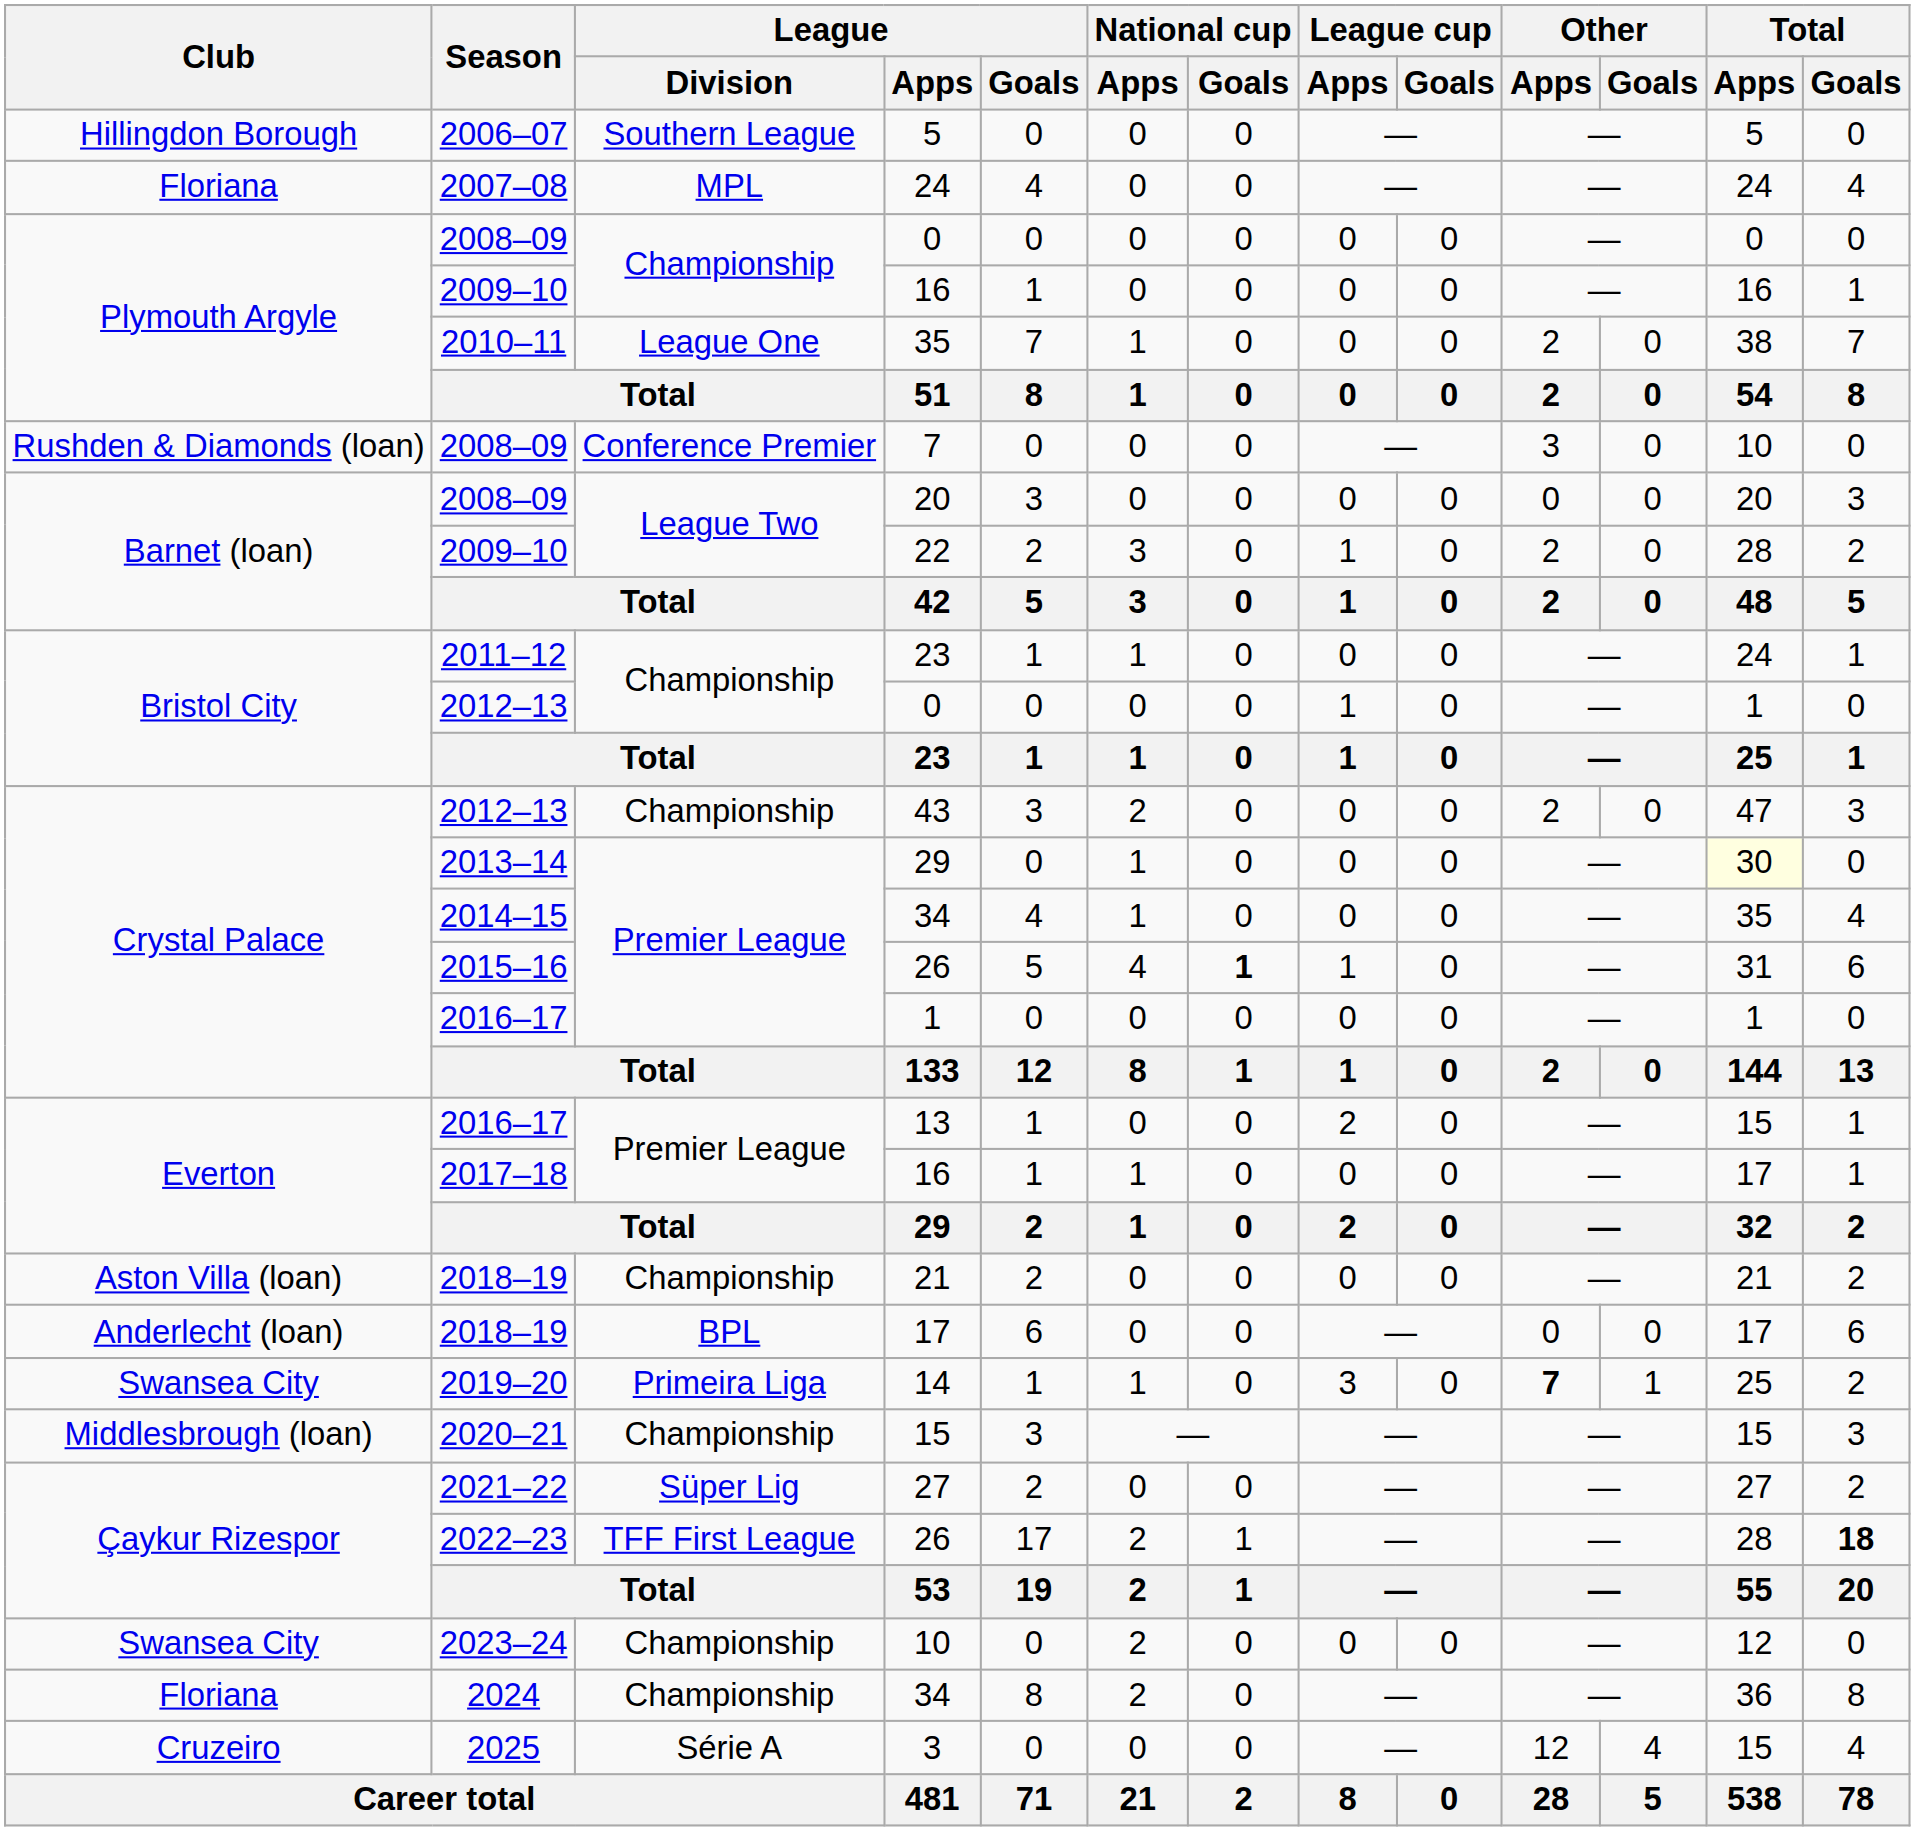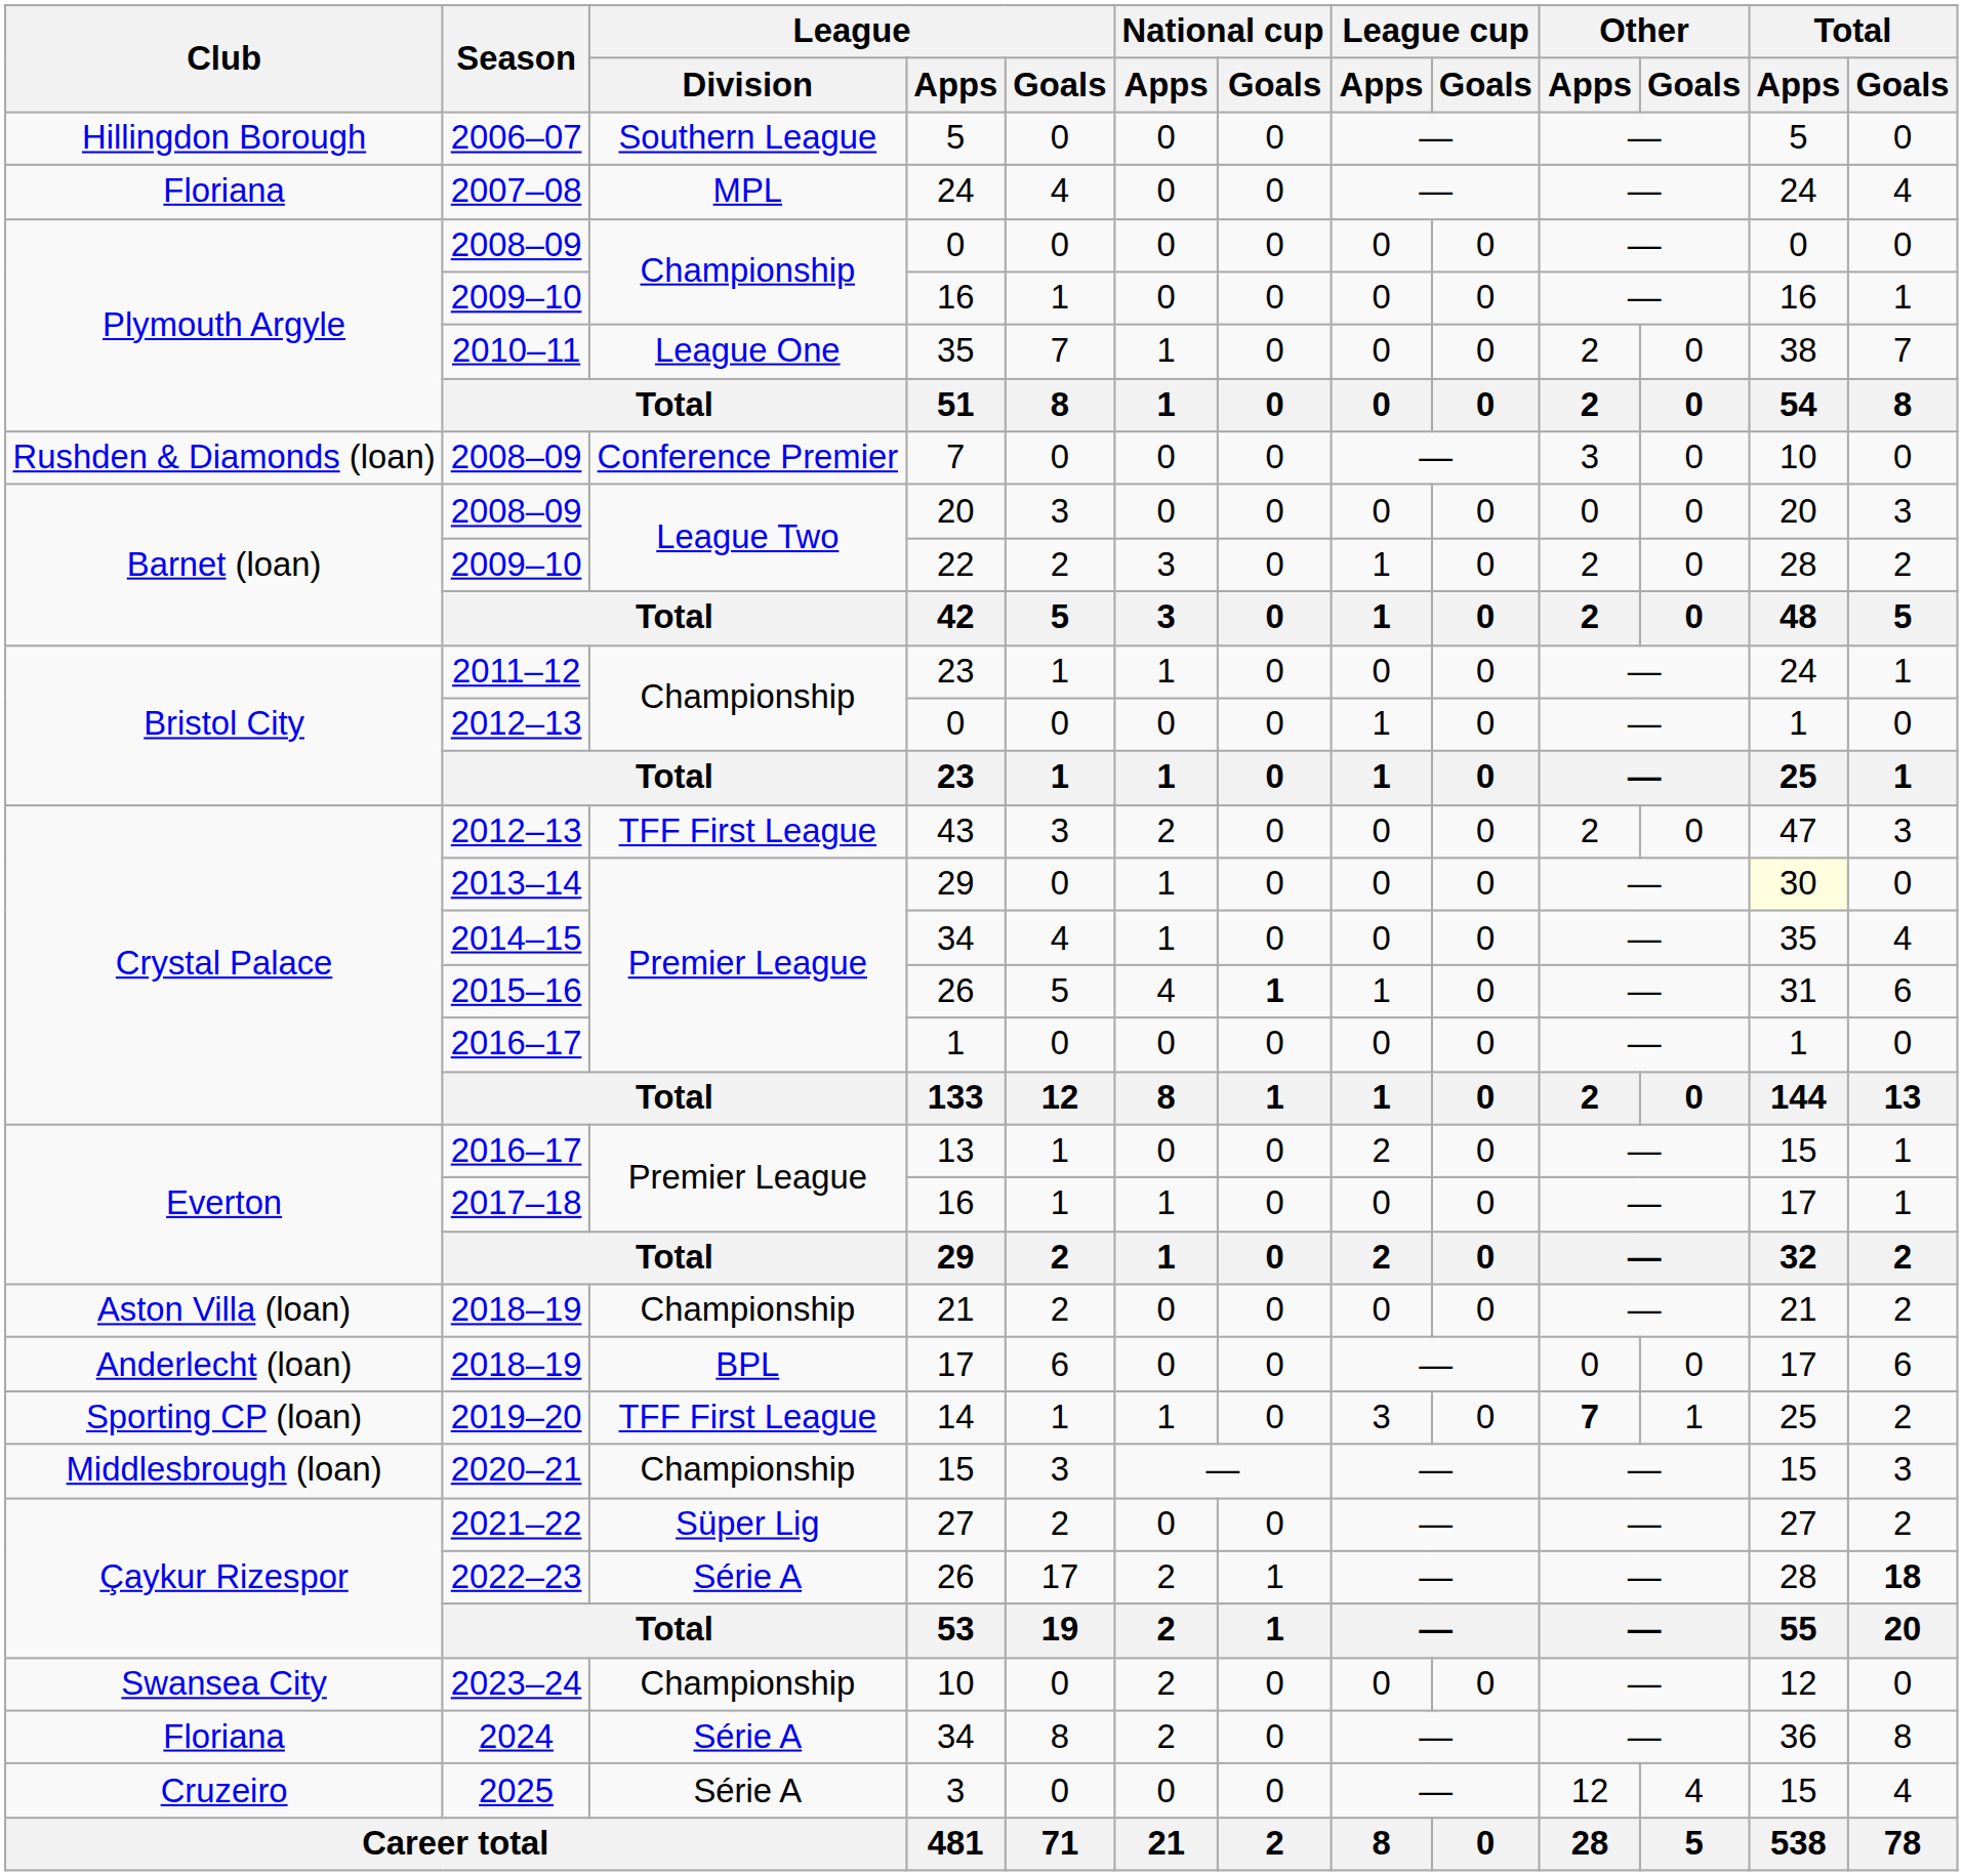 <table class="wikitable" style="text-align:center">
 <tr>
 <th rowspan="2" scope="col">Club</th>
 <th rowspan="2" scope="col">Season</th>
 <th colspan="3" scope="col">League</th>
 <th colspan="2" scope="col">National cup</th>
 <th colspan="2" scope="col">League cup</th>
 <th colspan="2" scope="col">Other</th>
 <th colspan="2" scope="col">Total</th>
 </tr>
 <tr>
 <th>Division</th>
 <th>Apps</th>
 <th>Goals</th>
 <th>Apps</th>
 <th>Goals</th>
 <th>Apps</th>
 <th>Goals</th>
 <th>Apps</th>
 <th>Goals</th>
 <th>Apps</th>
 <th>Goals</th>
 </tr>
 <tr>
 <td><a href='#'>Hillingdon Borough</a></td>
 <td scope="row"><a href='#'>2006–07</a></td>
 <td><a href='#'>Southern League</a></td>
 <td>5</td>
 <td>0</td>
 <td>0</td>
 <td>0</td>
 <td colspan="2">—</td>
 <td colspan="2">—</td>
 <td>5</td>
 <td>0</td>
 </tr>
 <tr>
 <td><a href='#'>Floriana</a></td>
 <td scope="row"><a href='#'>2007–08</a></td>
 <td><a href='#'>MPL</a></td>
 <td>24</td>
 <td>4</td>
 <td>0</td>
 <td>0</td>
 <td colspan="2">—</td>
 <td colspan="2">—</td>
 <td>24</td>
 <td>4</td>
 </tr>
 <tr>
 <td rowspan="4"><a href='#'>Plymouth Argyle</a></td>
 <td scope="row"><a href='#'>2008–09</a></td>
 <td rowspan="2"><a href='#'>Championship</a></td>
 <td>0</td>
 <td>0</td>
 <td>0</td>
 <td>0</td>
 <td>0</td>
 <td>0</td>
 <td colspan="2">—</td>
 <td>0</td>
 <td>0</td>
 </tr>
 <tr>
 <td scope="row"><a href='#'>2009–10</a></td>
 <td>16</td>
 <td>1</td>
 <td>0</td>
 <td>0</td>
 <td>0</td>
 <td>0</td>
 <td colspan="2">—</td>
 <td>16</td>
 <td>1</td>
 </tr>
 <tr>
 <td scope="row"><a href='#'>2010–11</a></td>
 <td><a href='#'>League One</a></td>
 <td>35</td>
 <td>7</td>
 <td>1</td>
 <td>0</td>
 <td>0</td>
 <td>0</td>
 <td>2</td>
 <td>0</td>
 <td>38</td>
 <td>7</td>
 </tr>
 <tr>
 <th colspan="2">Total</th>
 <th>51</th>
 <th>8</th>
 <th>1</th>
 <th>0</th>
 <th>0</th>
 <th>0</th>
 <th>2</th>
 <th>0</th>
 <th>54</th>
 <th>8</th>
 </tr>
 <tr>
 <td><a href='#'>Rushden & Diamonds</a> (loan)</td>
 <td scope="row"><a href='#'>2008–09</a></td>
 <td><a href='#'>Conference Premier</a></td>
 <td>7</td>
 <td>0</td>
 <td>0</td>
 <td>0</td>
 <td colspan="2">—</td>
 <td>3</td>
 <td>0</td>
 <td>10</td>
 <td>0</td>
 </tr>
 <tr>
 <td rowspan="3"><a href='#'>Barnet</a> (loan)</td>
 <td scope="row"><a href='#'>2008–09</a></td>
 <td rowspan="2"><a href='#'>League Two</a></td>
 <td>20</td>
 <td>3</td>
 <td>0</td>
 <td>0</td>
 <td>0</td>
 <td>0</td>
 <td>0</td>
 <td>0</td>
 <td>20</td>
 <td>3</td>
 </tr>
 <tr>
 <td scope="row"><a href='#'>2009–10</a></td>
 <td>22</td>
 <td>2</td>
 <td>3</td>
 <td>0</td>
 <td>1</td>
 <td>0</td>
 <td>2</td>
 <td>0</td>
 <td>28</td>
 <td>2</td>
 </tr>
 <tr>
 <th colspan="2">Total</th>
 <th>42</th>
 <th>5</th>
 <th>3</th>
 <th>0</th>
 <th>1</th>
 <th>0</th>
 <th>2</th>
 <th>0</th>
 <th>48</th>
 <th>5</th>
 </tr>
 <tr>
 <td rowspan="3"><a href='#'>Bristol City</a></td>
 <td scope="row"><a href='#'>2011–12</a></td>
 <td rowspan="2">Championship</td>
 <td>23</td>
 <td>1</td>
 <td>1</td>
 <td>0</td>
 <td>0</td>
 <td>0</td>
 <td colspan="2">—</td>
 <td>24</td>
 <td>1</td>
 </tr>
 <tr>
 <td scope="row"><a href='#'>2012–13</a></td>
 <td>0</td>
 <td>0</td>
 <td>0</td>
 <td>0</td>
 <td>1</td>
 <td>0</td>
 <td colspan="2">—</td>
 <td>1</td>
 <td>0</td>
 </tr>
 <tr>
 <th colspan="2">Total</th>
 <th>23</th>
 <th>1</th>
 <th>1</th>
 <th>0</th>
 <th>1</th>
 <th>0</th>
 <th colspan="2">—</th>
 <th>25</th>
 <th>1</th>
 </tr>
 <tr>
 <td rowspan="6"><a href='#'>Crystal Palace</a></td>
 <td scope="row"><a href='#'>2012–13</a></td>
-<td>Championship</td>
+<td><a href='#'>TFF First League</a></td>
 <td>43</td>
 <td>3</td>
 <td>2</td>
 <td>0</td>
 <td>0</td>
 <td>0</td>
 <td>2</td>
 <td>0</td>
 <td>47</td>
 <td>3</td>
 </tr>
 <tr>
 <td scope="row"><a href='#'>2013–14</a></td>
 <td rowspan="4"><a href='#'>Premier League</a></td>
 <td>29</td>
 <td>0</td>
 <td>1</td>
 <td>0</td>
 <td>0</td>
 <td>0</td>
 <td colspan="2">—</td>
 <td style="background: lightyellow;">30</td>
 <td>0</td>
 </tr>
 <tr>
 <td scope="row"><a href='#'>2014–15</a></td>
 <td>34</td>
 <td>4</td>
 <td>1</td>
 <td>0</td>
 <td>0</td>
 <td>0</td>
 <td colspan="2">—</td>
 <td>35</td>
 <td>4</td>
 </tr>
 <tr>
 <td scope="row"><a href='#'>2015–16</a></td>
 <td>26</td>
 <td>5</td>
 <td>4</td>
 <td><strong>1</strong></td>
 <td>1</td>
 <td>0</td>
 <td colspan="2">—</td>
 <td>31</td>
 <td>6</td>
 </tr>
 <tr>
 <td scope="row"><a href='#'>2016–17</a></td>
 <td>1</td>
 <td>0</td>
 <td>0</td>
 <td>0</td>
 <td>0</td>
 <td>0</td>
 <td colspan="2">—</td>
 <td>1</td>
 <td>0</td>
 </tr>
 <tr>
 <th colspan="2">Total</th>
 <th>133</th>
 <th>12</th>
 <th>8</th>
 <th>1</th>
 <th>1</th>
 <th>0</th>
 <th>2</th>
 <th>0</th>
 <th>144</th>
 <th>13</th>
 </tr>
 <tr>
 <td rowspan="3"><a href='#'>Everton</a></td>
 <td scope="row"><a href='#'>2016–17</a></td>
 <td rowspan="2">Premier League</td>
 <td>13</td>
 <td>1</td>
 <td>0</td>
 <td>0</td>
 <td>2</td>
 <td>0</td>
 <td colspan="2">—</td>
 <td>15</td>
 <td>1</td>
 </tr>
 <tr>
 <td scope="row"><a href='#'>2017–18</a></td>
 <td>16</td>
 <td>1</td>
 <td>1</td>
 <td>0</td>
 <td>0</td>
 <td>0</td>
 <td colspan="2">—</td>
 <td>17</td>
 <td>1</td>
 </tr>
 <tr>
 <th colspan="2">Total</th>
 <th>29</th>
 <th>2</th>
 <th>1</th>
 <th>0</th>
 <th>2</th>
 <th>0</th>
 <th colspan="2">—</th>
 <th>32</th>
 <th>2</th>
 </tr>
 <tr>
 <td><a href='#'>Aston Villa</a> (loan)</td>
 <td><a href='#'>2018–19</a></td>
 <td>Championship</td>
 <td>21</td>
 <td>2</td>
 <td>0</td>
 <td>0</td>
 <td>0</td>
 <td>0</td>
 <td colspan="2">—</td>
 <td>21</td>
 <td>2</td>
 </tr>
 <tr>
 <td><a href='#'>Anderlecht</a> (loan)</td>
 <td><a href='#'>2018–19</a></td>
 <td><a href='#'>BPL</a></td>
 <td>17</td>
 <td>6</td>
 <td>0</td>
 <td>0</td>
 <td colspan="2">—</td>
 <td>0</td>
 <td>0</td>
 <td>17</td>
 <td>6</td>
 </tr>
 <tr>
-<td><a href='#'>Swansea City</a></td>
+<td><a href='#'>Sporting CP</a> (loan)</td>
 <td><a href='#'>2019–20</a></td>
-<td><a href='#'>Primeira Liga</a></td>
+<td><a href='#'>TFF First League</a></td>
 <td>14</td>
 <td>1</td>
 <td>1</td>
 <td>0</td>
 <td>3</td>
 <td>0</td>
 <td><strong>7</strong></td>
 <td>1</td>
 <td>25</td>
 <td>2</td>
 </tr>
 <tr>
 <td><a href='#'>Middlesbrough</a> (loan)</td>
 <td><a href='#'>2020–21</a></td>
 <td>Championship</td>
 <td>15</td>
 <td>3</td>
 <td colspan="2">—</td>
 <td colspan="2">—</td>
 <td colspan="2">—</td>
 <td>15</td>
 <td>3</td>
 </tr>
 <tr>
 <td rowspan="3"><a href='#'>Çaykur Rizespor</a></td>
 <td><a href='#'>2021–22</a></td>
 <td><a href='#'>Süper Lig</a></td>
 <td>27</td>
 <td>2</td>
 <td>0</td>
 <td>0</td>
 <td colspan="2">—</td>
 <td colspan="2">—</td>
 <td>27</td>
 <td>2</td>
 </tr>
 <tr>
 <td><a href='#'>2022–23</a></td>
-<td><a href='#'>TFF First League</a></td>
+<td><a href='#'>Série A</a></td>
 <td>26</td>
 <td>17</td>
 <td>2</td>
 <td>1</td>
 <td colspan="2">—</td>
 <td colspan="2">—</td>
 <td>28</td>
 <td><strong>18</strong></td>
 </tr>
 <tr>
 <th colspan="2">Total</th>
 <th>53</th>
 <th>19</th>
 <th>2</th>
 <th>1</th>
 <th colspan="2">—</th>
 <th colspan="2">—</th>
 <th>55</th>
 <th>20</th>
 </tr>
 <tr>
 <td><a href='#'>Swansea City</a></td>
 <td><a href='#'>2023–24</a></td>
 <td>Championship</td>
 <td>10</td>
 <td>0</td>
 <td>2</td>
 <td>0</td>
 <td>0</td>
 <td>0</td>
 <td colspan="2">—</td>
 <td>12</td>
 <td>0</td>
 </tr>
 <tr>
 <td><a href='#'>Floriana</a></td>
 <td><a href='#'>2024</a></td>
-<td>Championship</td>
+<td><a href='#'>Série A</a></td>
 <td>34</td>
 <td>8</td>
 <td>2</td>
 <td>0</td>
 <td colspan="2">—</td>
 <td colspan="2">—</td>
 <td>36</td>
 <td>8</td>
 </tr>
 <tr>
 <td><a href='#'>Cruzeiro</a></td>
 <td><a href='#'>2025</a></td>
 <td>Série A</td>
 <td>3</td>
 <td>0</td>
 <td>0</td>
 <td>0</td>
 <td colspan="2">—</td>
 <td>12</td>
 <td>4</td>
 <td>15</td>
 <td>4</td>
 </tr>
 <tr>
 <th colspan="3">Career total</th>
 <th>481</th>
 <th>71</th>
 <th>21</th>
 <th>2</th>
 <th>8</th>
 <th>0</th>
 <th>28</th>
 <th>5</th>
 <th>538</th>
 <th>78</th>
 </tr>
 </table>
